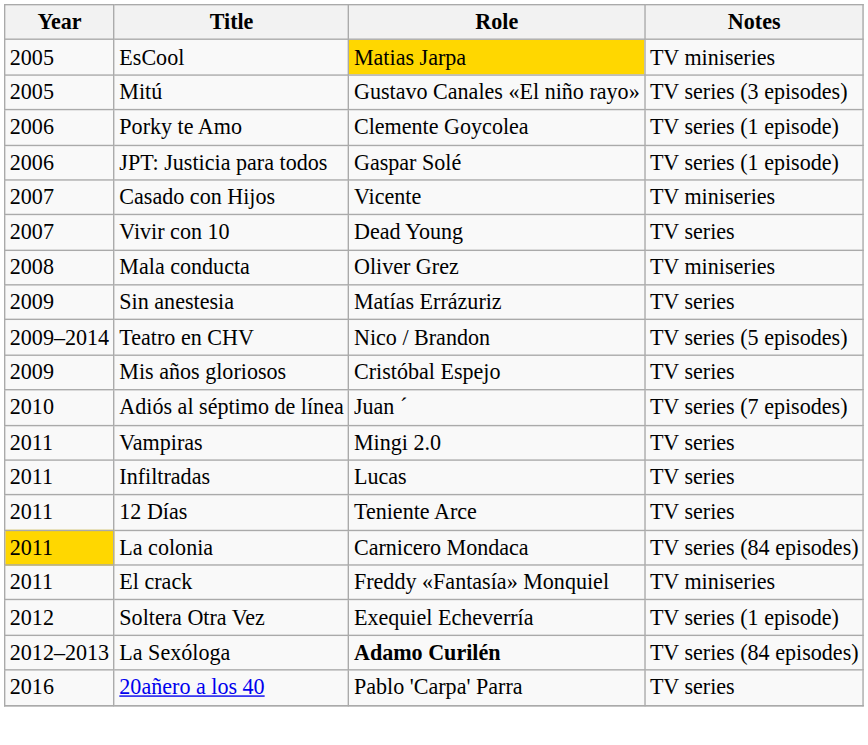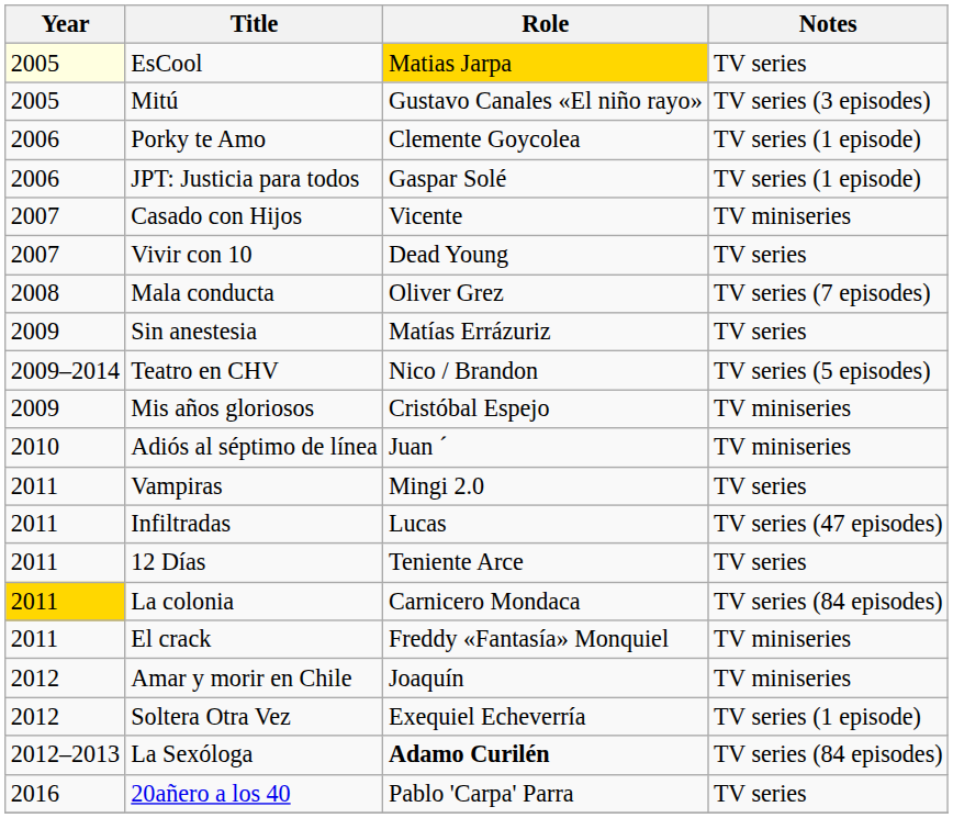 <table class="wikitable plainrowheaders sortable">
 <tr>
 <th scope="col">Year</th>
 <th scope="col">Title</th>
 <th scope="col">Role</th>
 <th scope="col" class="unsortable">Notes</th>
 </tr>
 <tr>
-<td>2005</td>
+<td style="background: lightyellow;">2005</td>
 <td>EsCool</td>
 <td style="background: gold;">Matias Jarpa</td>
-<td>TV miniseries</td>
+<td>TV series</td>
 </tr>
 <tr>
 <td>2005</td>
 <td>Mitú</td>
 <td>Gustavo Canales «El niño rayo»</td>
 <td>TV series (3 episodes)</td>
 </tr>
 <tr>
 <td>2006</td>
 <td>Porky te Amo</td>
 <td>Clemente Goycolea</td>
 <td>TV series (1 episode)</td>
 </tr>
 <tr>
 <td>2006</td>
 <td>JPT: Justicia para todos</td>
 <td>Gaspar Solé</td>
 <td>TV series (1 episode)</td>
 </tr>
 <tr>
 <td>2007</td>
 <td>Casado con Hijos</td>
 <td>Vicente</td>
 <td>TV miniseries</td>
 </tr>
 <tr>
 <td>2007</td>
 <td>Vivir con 10</td>
 <td>Dead Young</td>
 <td>TV series</td>
 </tr>
 <tr>
 <td>2008</td>
 <td>Mala conducta</td>
 <td>Oliver Grez</td>
-<td>TV miniseries</td>
+<td>TV series (7 episodes)</td>
 </tr>
 <tr>
 <td>2009</td>
 <td>Sin anestesia</td>
 <td>Matías Errázuriz</td>
 <td>TV series</td>
 </tr>
 <tr>
 <td>2009–2014</td>
 <td>Teatro en CHV</td>
 <td>Nico / Brandon</td>
 <td>TV series (5 episodes)</td>
 </tr>
 <tr>
 <td>2009</td>
 <td>Mis años gloriosos</td>
 <td>Cristóbal Espejo</td>
-<td>TV series</td>
+<td>TV miniseries</td>
 </tr>
 <tr>
 <td>2010</td>
 <td>Adiós al séptimo de línea</td>
 <td>Juan ´</td>
-<td>TV series (7 episodes)</td>
+<td>TV miniseries</td>
 </tr>
 <tr>
 <td>2011</td>
 <td>Vampiras</td>
 <td>Mingi 2.0</td>
 <td>TV series</td>
 </tr>
 <tr>
 <td>2011</td>
 <td>Infiltradas</td>
 <td>Lucas</td>
-<td>TV series</td>
+<td>TV series (47 episodes)</td>
 </tr>
 <tr>
 <td>2011</td>
 <td>12 Días</td>
 <td>Teniente Arce</td>
 <td>TV series</td>
 </tr>
 <tr>
 <td style="background: gold;">2011</td>
 <td>La colonia</td>
 <td>Carnicero Mondaca</td>
 <td>TV series (84 episodes)</td>
 </tr>
 <tr>
 <td>2011</td>
 <td>El crack</td>
 <td>Freddy «Fantasía» Monquiel</td>
+<td>TV miniseries</td>
+</tr>
+<tr>
+<td>2012</td>
+<td>Amar y morir en Chile</td>
+<td>Joaquín</td>
 <td>TV miniseries</td>
 </tr>
 <tr>
 <td>2012</td>
 <td>Soltera Otra Vez</td>
 <td>Exequiel Echeverría</td>
 <td>TV series (1 episode)</td>
 </tr>
 <tr>
 <td>2012–2013</td>
 <td>La Sexóloga</td>
 <td><strong>Adamo Curilén</strong></td>
 <td>TV series (84 episodes)</td>
 </tr>
 <tr>
 <td>2016</td>
 <td><a href='#'>20añero a los 40</a></td>
 <td>Pablo 'Carpa' Parra</td>
 <td>TV series</td>
 </tr>
 <tr>
 </tr>
 </table>
